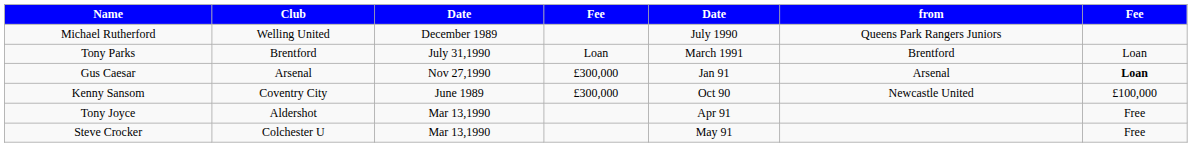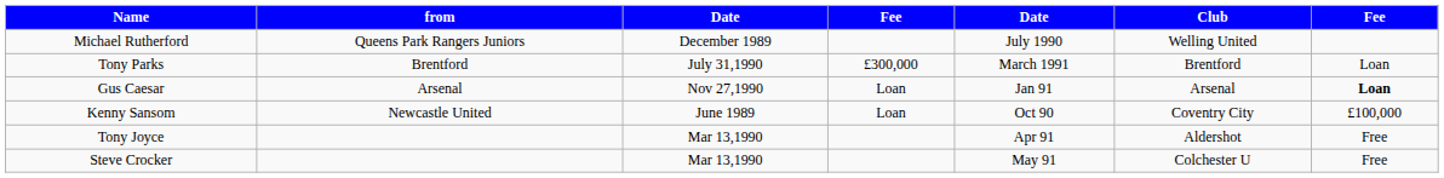 <table class="wikitable" style="text-align:center; font-size:90%; width:90%;">
 <tr>
 <th style="background:#0000FF; color:#FFFFFF; text-align:center;"><strong>Name</strong></th>
-<th style="background:#0000FF; color:#FFFFFF; text-align:center;">Club</th>
+<th style="background:#0000FF; color:#FFFFFF; text-align:center;">from</th>
 <th style="background:#0000FF; color:#FFFFFF; text-align:center;">Date</th>
 <th style="background:#0000FF; color:#FFFFFF; text-align:center;">Fee</th>
 <th style="background:#0000FF; color:#FFFFFF; text-align:center;"><strong>Date</strong></th>
-<th style="background:#0000FF; color:#FFFFFF; text-align:center;">from</th>
+<th style="background:#0000FF; color:#FFFFFF; text-align:center;">Club</th>
 <th style="background:#0000FF; color:#FFFFFF; text-align:center;"><strong>Fee</strong></th>
 </tr>
 <tr>
 <td>Michael Rutherford</td>
-<td>Welling United</td>
+<td>Queens Park Rangers Juniors</td>
 <td>December 1989</td>
 <td></td>
 <td>July 1990</td>
-<td>Queens Park Rangers Juniors</td>
+<td>Welling United</td>
 <td></td>
 </tr>
 <tr>
 <td>Tony Parks</td>
 <td>Brentford</td>
 <td>July 31,1990</td>
-<td>Loan</td>
+<td>£300,000</td>
 <td>March 1991</td>
 <td>Brentford</td>
 <td>Loan</td>
 </tr>
 <tr>
 <td>Gus Caesar</td>
 <td>Arsenal</td>
 <td>Nov 27,1990</td>
-<td>£300,000</td>
+<td>Loan</td>
 <td>Jan 91</td>
 <td>Arsenal</td>
 <td><strong>Loan</strong></td>
 </tr>
 <tr>
 <td>Kenny Sansom</td>
+<td>Newcastle United</td>
+<td>June 1989</td>
+<td>Loan</td>
+<td>Oct 90</td>
 <td>Coventry City</td>
-<td>June 1989</td>
-<td>£300,000</td>
-<td>Oct 90</td>
-<td>Newcastle United</td>
 <td>£100,000</td>
 </tr>
 <tr>
 <td>Tony Joyce</td>
-<td>Aldershot</td>
+<td></td>
 <td>Mar 13,1990</td>
 <td></td>
 <td>Apr 91</td>
-<td></td>
+<td>Aldershot</td>
 <td>Free</td>
 </tr>
 <tr>
 <td>Steve Crocker</td>
-<td>Colchester U</td>
+<td></td>
 <td>Mar 13,1990</td>
 <td></td>
 <td>May 91</td>
-<td></td>
+<td>Colchester U</td>
 <td>Free</td>
 </tr>
 </table>
